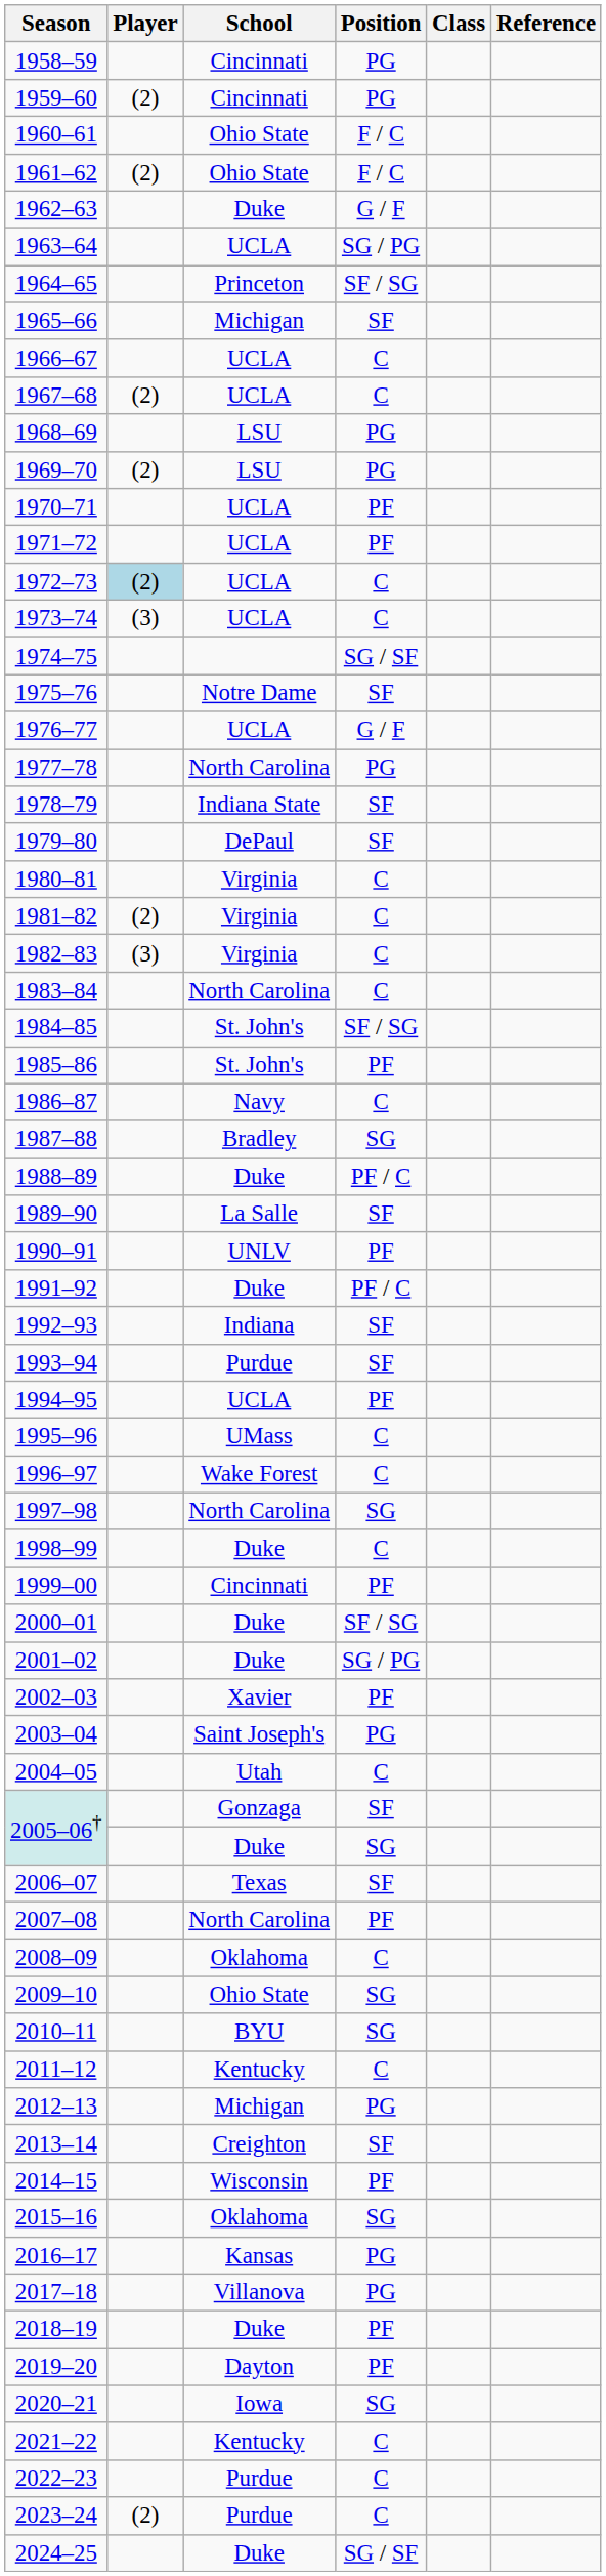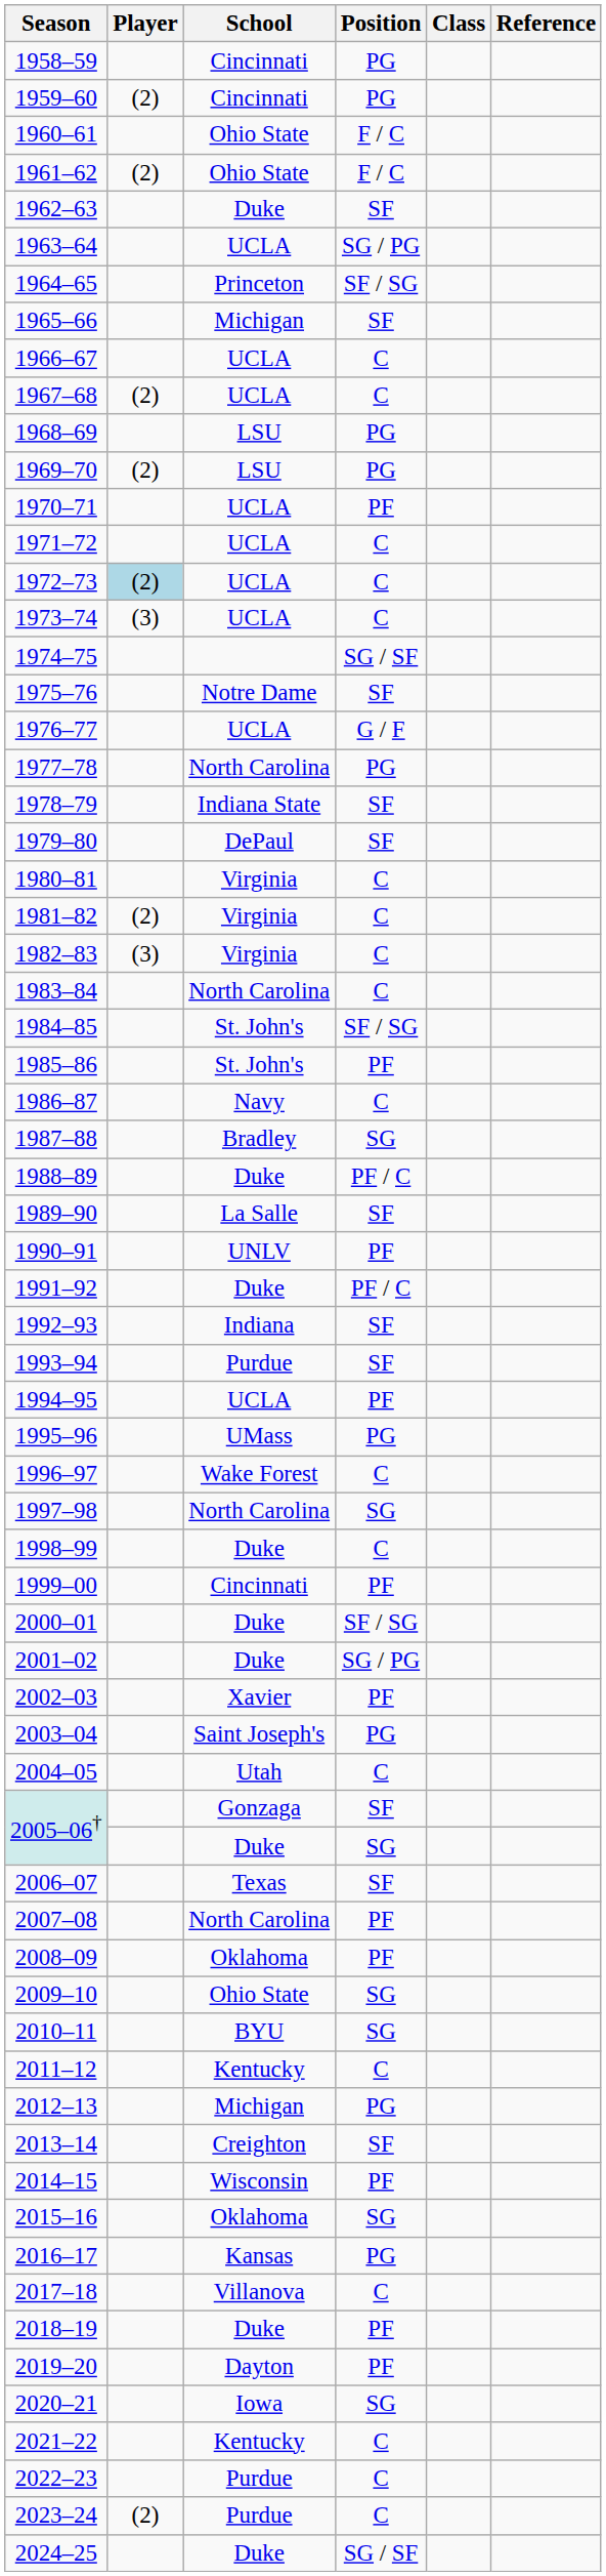 <table class="wikitable sortable" style="text-align:center;">
 <tr>
 <th>Season</th>
 <th>Player</th>
 <th>School</th>
 <th>Position</th>
 <th>Class</th>
 <th class="unsortable">Reference</th>
 </tr>
 <tr>
 <td><a href='#'>1958–59</a></td>
 <td></td>
 <td><a href='#'>Cincinnati</a></td>
 <td><a href='#'>PG</a></td>
 <td></td>
 <td></td>
 </tr>
 <tr>
 <td><a href='#'>1959–60</a></td>
 <td> (2)</td>
 <td><a href='#'>Cincinnati</a></td>
 <td><a href='#'>PG</a></td>
 <td></td>
 <td></td>
 </tr>
 <tr>
 <td><a href='#'>1960–61</a></td>
 <td></td>
 <td><a href='#'>Ohio State</a></td>
 <td><a href='#'>F</a> / <a href='#'>C</a></td>
 <td></td>
 <td></td>
 </tr>
 <tr>
 <td><a href='#'>1961–62</a></td>
 <td> (2)</td>
 <td><a href='#'>Ohio State</a></td>
 <td><a href='#'>F</a> / <a href='#'>C</a></td>
 <td></td>
 <td></td>
 </tr>
 <tr>
 <td><a href='#'>1962–63</a></td>
 <td></td>
 <td><a href='#'>Duke</a></td>
-<td><a href='#'>G</a> / <a href='#'>F</a></td>
+<td><a href='#'>SF</a></td>
 <td></td>
 <td></td>
 </tr>
 <tr>
 <td><a href='#'>1963–64</a></td>
 <td></td>
 <td><a href='#'>UCLA</a></td>
 <td><a href='#'>SG</a> / <a href='#'>PG</a></td>
 <td></td>
 <td></td>
 </tr>
 <tr>
 <td><a href='#'>1964–65</a></td>
 <td></td>
 <td><a href='#'>Princeton</a></td>
 <td><a href='#'>SF</a> / <a href='#'>SG</a></td>
 <td></td>
 <td></td>
 </tr>
 <tr>
 <td><a href='#'>1965–66</a></td>
 <td></td>
 <td><a href='#'>Michigan</a></td>
 <td><a href='#'>SF</a></td>
 <td></td>
 <td></td>
 </tr>
 <tr>
 <td><a href='#'>1966–67</a></td>
 <td></td>
 <td><a href='#'>UCLA</a></td>
 <td><a href='#'>C</a></td>
 <td></td>
 <td></td>
 </tr>
 <tr>
 <td><a href='#'>1967–68</a></td>
 <td> (2)</td>
 <td><a href='#'>UCLA</a></td>
 <td><a href='#'>C</a></td>
 <td></td>
 <td></td>
 </tr>
 <tr>
 <td><a href='#'>1968–69</a></td>
 <td></td>
 <td><a href='#'>LSU</a></td>
 <td><a href='#'>PG</a></td>
 <td></td>
 <td></td>
 </tr>
 <tr>
 <td><a href='#'>1969–70</a></td>
 <td> (2)</td>
 <td><a href='#'>LSU</a></td>
 <td><a href='#'>PG</a></td>
 <td></td>
 <td></td>
 </tr>
 <tr>
 <td><a href='#'>1970–71</a></td>
 <td></td>
 <td><a href='#'>UCLA</a></td>
 <td><a href='#'>PF</a></td>
 <td></td>
 <td></td>
 </tr>
 <tr>
 <td><a href='#'>1971–72</a></td>
 <td></td>
 <td><a href='#'>UCLA</a></td>
-<td><a href='#'>PF</a></td>
+<td><a href='#'>C</a></td>
 <td></td>
 <td></td>
 </tr>
 <tr>
 <td><a href='#'>1972–73</a></td>
 <td style="background: lightblue;"> (2)</td>
 <td><a href='#'>UCLA</a></td>
 <td><a href='#'>C</a></td>
 <td></td>
 <td></td>
 </tr>
 <tr>
 <td><a href='#'>1973–74</a></td>
 <td> (3)</td>
 <td><a href='#'>UCLA</a></td>
 <td><a href='#'>C</a></td>
 <td></td>
 <td></td>
 </tr>
 <tr>
 <td><a href='#'>1974–75</a></td>
 <td></td>
 <td></td>
 <td><a href='#'>SG</a> / <a href='#'>SF</a></td>
 <td></td>
 <td></td>
 </tr>
 <tr>
 <td><a href='#'>1975–76</a></td>
 <td></td>
 <td><a href='#'>Notre Dame</a></td>
 <td><a href='#'>SF</a></td>
 <td></td>
 <td></td>
 </tr>
 <tr>
 <td><a href='#'>1976–77</a></td>
 <td></td>
 <td><a href='#'>UCLA</a></td>
 <td><a href='#'>G</a> / <a href='#'>F</a></td>
 <td></td>
 <td></td>
 </tr>
 <tr>
 <td><a href='#'>1977–78</a></td>
 <td></td>
 <td><a href='#'>North Carolina</a></td>
 <td><a href='#'>PG</a></td>
 <td></td>
 <td></td>
 </tr>
 <tr>
 <td><a href='#'>1978–79</a></td>
 <td></td>
 <td><a href='#'>Indiana State</a></td>
 <td><a href='#'>SF</a></td>
 <td></td>
 <td></td>
 </tr>
 <tr>
 <td><a href='#'>1979–80</a></td>
 <td></td>
 <td><a href='#'>DePaul</a></td>
 <td><a href='#'>SF</a></td>
 <td></td>
 <td></td>
 </tr>
 <tr>
 <td><a href='#'>1980–81</a></td>
 <td></td>
 <td><a href='#'>Virginia</a></td>
 <td><a href='#'>C</a></td>
 <td></td>
 <td></td>
 </tr>
 <tr>
 <td><a href='#'>1981–82</a></td>
 <td> (2)</td>
 <td><a href='#'>Virginia</a></td>
 <td><a href='#'>C</a></td>
 <td></td>
 <td></td>
 </tr>
 <tr>
 <td><a href='#'>1982–83</a></td>
 <td> (3)</td>
 <td><a href='#'>Virginia</a></td>
 <td><a href='#'>C</a></td>
 <td></td>
 <td></td>
 </tr>
 <tr>
 <td><a href='#'>1983–84</a></td>
 <td></td>
 <td><a href='#'>North Carolina</a></td>
 <td><a href='#'>C</a></td>
 <td></td>
 <td></td>
 </tr>
 <tr>
 <td><a href='#'>1984–85</a></td>
 <td></td>
 <td><a href='#'>St. John's</a></td>
 <td><a href='#'>SF</a> / <a href='#'>SG</a></td>
 <td></td>
 <td></td>
 </tr>
 <tr>
 <td><a href='#'>1985–86</a></td>
 <td></td>
 <td><a href='#'>St. John's</a></td>
 <td><a href='#'>PF</a></td>
 <td></td>
 <td></td>
 </tr>
 <tr>
 <td><a href='#'>1986–87</a></td>
 <td></td>
 <td><a href='#'>Navy</a></td>
 <td><a href='#'>C</a></td>
 <td></td>
 <td></td>
 </tr>
 <tr>
 <td><a href='#'>1987–88</a></td>
 <td></td>
 <td><a href='#'>Bradley</a></td>
 <td><a href='#'>SG</a></td>
 <td></td>
 <td></td>
 </tr>
 <tr>
 <td><a href='#'>1988–89</a></td>
 <td></td>
 <td><a href='#'>Duke</a></td>
 <td><a href='#'>PF</a> / <a href='#'>C</a></td>
 <td></td>
 <td></td>
 </tr>
 <tr>
 <td><a href='#'>1989–90</a></td>
 <td></td>
 <td><a href='#'>La Salle</a></td>
 <td><a href='#'>SF</a></td>
 <td></td>
 <td></td>
 </tr>
 <tr>
 <td><a href='#'>1990–91</a></td>
 <td></td>
 <td><a href='#'>UNLV</a></td>
 <td><a href='#'>PF</a></td>
 <td></td>
 <td></td>
 </tr>
 <tr>
 <td><a href='#'>1991–92</a></td>
 <td></td>
 <td><a href='#'>Duke</a></td>
 <td><a href='#'>PF</a> / <a href='#'>C</a></td>
 <td></td>
 <td></td>
 </tr>
 <tr>
 <td><a href='#'>1992–93</a></td>
 <td></td>
 <td><a href='#'>Indiana</a></td>
 <td><a href='#'>SF</a></td>
 <td></td>
 <td></td>
 </tr>
 <tr>
 <td><a href='#'>1993–94</a></td>
 <td></td>
 <td><a href='#'>Purdue</a></td>
 <td><a href='#'>SF</a></td>
 <td></td>
 <td></td>
 </tr>
 <tr>
 <td><a href='#'>1994–95</a></td>
 <td></td>
 <td><a href='#'>UCLA</a></td>
 <td><a href='#'>PF</a></td>
 <td></td>
 <td></td>
 </tr>
 <tr>
 <td><a href='#'>1995–96</a></td>
 <td></td>
 <td><a href='#'>UMass</a></td>
-<td><a href='#'>C</a></td>
+<td><a href='#'>PG</a></td>
 <td></td>
 <td></td>
 </tr>
 <tr>
 <td><a href='#'>1996–97</a></td>
 <td></td>
 <td><a href='#'>Wake Forest</a></td>
 <td><a href='#'>C</a></td>
 <td></td>
 <td></td>
 </tr>
 <tr>
 <td><a href='#'>1997–98</a></td>
 <td></td>
 <td><a href='#'>North Carolina</a></td>
 <td><a href='#'>SG</a></td>
 <td></td>
 <td></td>
 </tr>
 <tr>
 <td><a href='#'>1998–99</a></td>
 <td></td>
 <td><a href='#'>Duke</a></td>
 <td><a href='#'>C</a></td>
 <td></td>
 <td></td>
 </tr>
 <tr>
 <td><a href='#'>1999–00</a></td>
 <td></td>
 <td><a href='#'>Cincinnati</a></td>
 <td><a href='#'>PF</a></td>
 <td></td>
 <td></td>
 </tr>
 <tr>
 <td><a href='#'>2000–01</a></td>
 <td></td>
 <td><a href='#'>Duke</a></td>
 <td><a href='#'>SF</a> / <a href='#'>SG</a></td>
 <td></td>
 <td></td>
 </tr>
 <tr>
 <td><a href='#'>2001–02</a></td>
 <td></td>
 <td><a href='#'>Duke</a></td>
 <td><a href='#'>SG</a> / <a href='#'>PG</a></td>
 <td></td>
 <td></td>
 </tr>
 <tr>
 <td><a href='#'>2002–03</a></td>
 <td></td>
 <td><a href='#'>Xavier</a></td>
 <td><a href='#'>PF</a></td>
 <td></td>
 <td></td>
 </tr>
 <tr>
 <td><a href='#'>2003–04</a></td>
 <td></td>
 <td><a href='#'>Saint Joseph's</a></td>
 <td><a href='#'>PG</a></td>
 <td></td>
 <td></td>
 </tr>
 <tr>
 <td><a href='#'>2004–05</a></td>
 <td></td>
 <td><a href='#'>Utah</a></td>
 <td><a href='#'>C</a></td>
 <td></td>
 <td></td>
 </tr>
 <tr>
 <td style="background-color:#CFECEC;" rowspan=2><a href='#'>2005–06</a><sup>†</sup></td>
 <td></td>
 <td><a href='#'>Gonzaga</a></td>
 <td><a href='#'>SF</a></td>
 <td></td>
 <td></td>
 </tr>
 <tr>
 <td></td>
 <td><a href='#'>Duke</a></td>
 <td><a href='#'>SG</a></td>
 <td></td>
 <td></td>
 </tr>
 <tr>
 <td><a href='#'>2006–07</a></td>
 <td></td>
 <td><a href='#'>Texas</a></td>
 <td><a href='#'>SF</a></td>
 <td></td>
 <td></td>
 </tr>
 <tr>
 <td><a href='#'>2007–08</a></td>
 <td></td>
 <td><a href='#'>North Carolina</a></td>
 <td><a href='#'>PF</a></td>
 <td></td>
 <td></td>
 </tr>
 <tr>
 <td><a href='#'>2008–09</a></td>
 <td></td>
 <td><a href='#'>Oklahoma</a></td>
-<td><a href='#'>C</a></td>
+<td><a href='#'>PF</a></td>
 <td></td>
 <td></td>
 </tr>
 <tr>
 <td><a href='#'>2009–10</a></td>
 <td></td>
 <td><a href='#'>Ohio State</a></td>
 <td><a href='#'>SG</a></td>
 <td></td>
 <td></td>
 </tr>
 <tr>
 <td><a href='#'>2010–11</a></td>
 <td></td>
 <td><a href='#'>BYU</a></td>
 <td><a href='#'>SG</a></td>
 <td></td>
 <td></td>
 </tr>
 <tr>
 <td><a href='#'>2011–12</a></td>
 <td></td>
 <td><a href='#'>Kentucky</a></td>
 <td><a href='#'>C</a></td>
 <td></td>
 <td></td>
 </tr>
 <tr>
 <td><a href='#'>2012–13</a></td>
 <td></td>
 <td><a href='#'>Michigan</a></td>
 <td><a href='#'>PG</a></td>
 <td></td>
 <td></td>
 </tr>
 <tr>
 <td><a href='#'>2013–14</a></td>
 <td></td>
 <td><a href='#'>Creighton</a></td>
 <td><a href='#'>SF</a></td>
 <td></td>
 <td></td>
 </tr>
 <tr>
 <td><a href='#'>2014–15</a></td>
 <td></td>
 <td><a href='#'>Wisconsin</a></td>
 <td><a href='#'>PF</a></td>
 <td></td>
 <td></td>
 </tr>
 <tr>
 <td><a href='#'>2015–16</a></td>
 <td></td>
 <td><a href='#'>Oklahoma</a></td>
 <td><a href='#'>SG</a></td>
 <td></td>
 <td></td>
 </tr>
 <tr>
 <td><a href='#'>2016–17</a></td>
 <td></td>
 <td><a href='#'>Kansas</a></td>
 <td><a href='#'>PG</a></td>
 <td></td>
 <td></td>
 </tr>
 <tr>
 <td><a href='#'>2017–18</a></td>
 <td></td>
 <td><a href='#'>Villanova</a></td>
-<td><a href='#'>PG</a></td>
+<td><a href='#'>C</a></td>
 <td></td>
 <td></td>
 </tr>
 <tr>
 <td><a href='#'>2018–19</a></td>
 <td></td>
 <td><a href='#'>Duke</a></td>
 <td><a href='#'>PF</a></td>
 <td></td>
 <td></td>
 </tr>
 <tr>
 <td><a href='#'>2019–20</a></td>
 <td></td>
 <td><a href='#'>Dayton</a></td>
 <td><a href='#'>PF</a></td>
 <td></td>
 <td></td>
 </tr>
 <tr>
 <td><a href='#'>2020–21</a></td>
 <td></td>
 <td><a href='#'>Iowa</a></td>
 <td><a href='#'>SG</a></td>
 <td></td>
 <td></td>
 </tr>
 <tr>
 <td><a href='#'>2021–22</a></td>
 <td></td>
 <td><a href='#'>Kentucky</a></td>
 <td><a href='#'>C</a></td>
 <td></td>
 <td></td>
 </tr>
 <tr>
 <td><a href='#'>2022–23</a></td>
 <td></td>
 <td><a href='#'>Purdue</a></td>
 <td><a href='#'>C</a></td>
 <td></td>
 <td></td>
 </tr>
 <tr>
 <td><a href='#'>2023–24</a></td>
 <td> (2)</td>
 <td><a href='#'>Purdue</a></td>
 <td><a href='#'>C</a></td>
 <td></td>
 <td></td>
 </tr>
 <tr>
 <td><a href='#'>2024–25</a></td>
 <td></td>
 <td><a href='#'>Duke</a></td>
 <td><a href='#'>SG</a> / <a href='#'>SF</a></td>
 <td></td>
 <td></td>
 </tr>
 </table>
